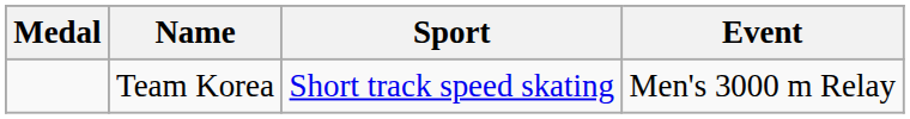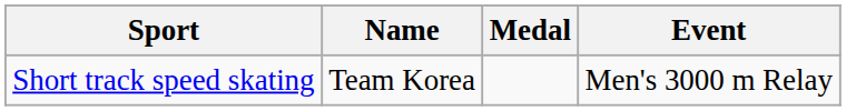 <table class="wikitable sortable" style="font-size:90%">
 <tr>
+<th>Sport</th>
+<th>Name</th>
 <th>Medal</th>
-<th>Name</th>
-<th>Sport</th>
 <th>Event</th>
 </tr>
 <tr>
+<td><a href='#'>Short track speed skating</a></td>
+<td>Team Korea</td>
 <td></td>
-<td>Team Korea</td>
-<td><a href='#'>Short track speed skating</a></td>
 <td>Men's 3000 m Relay</td>
 </tr>
 </table>
